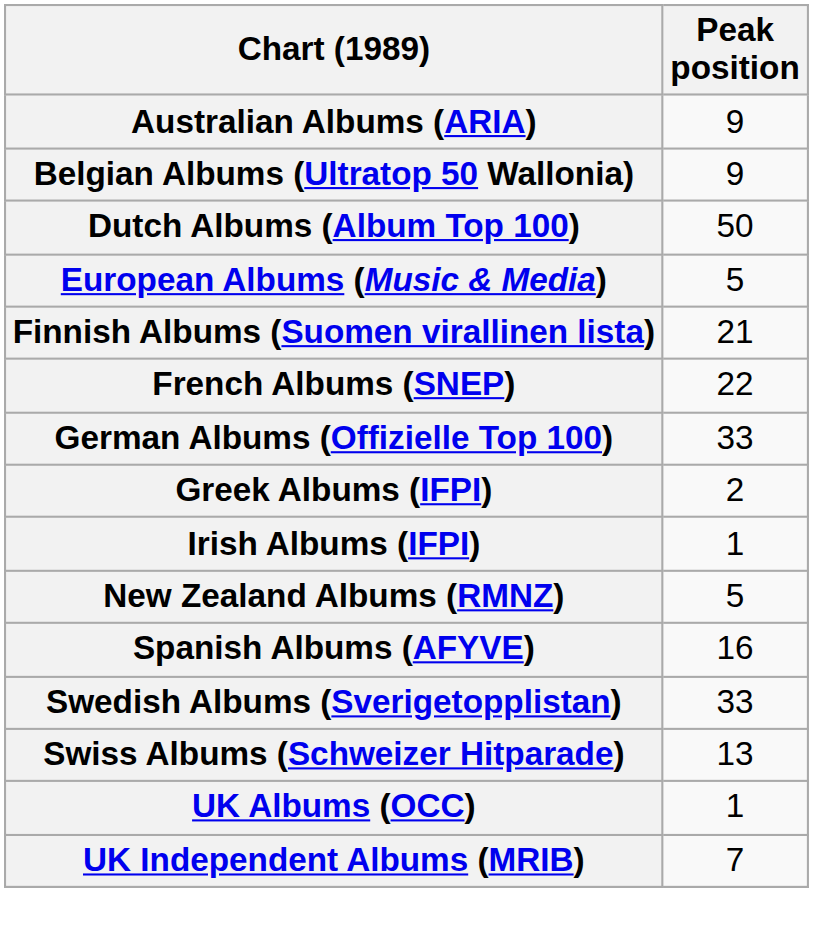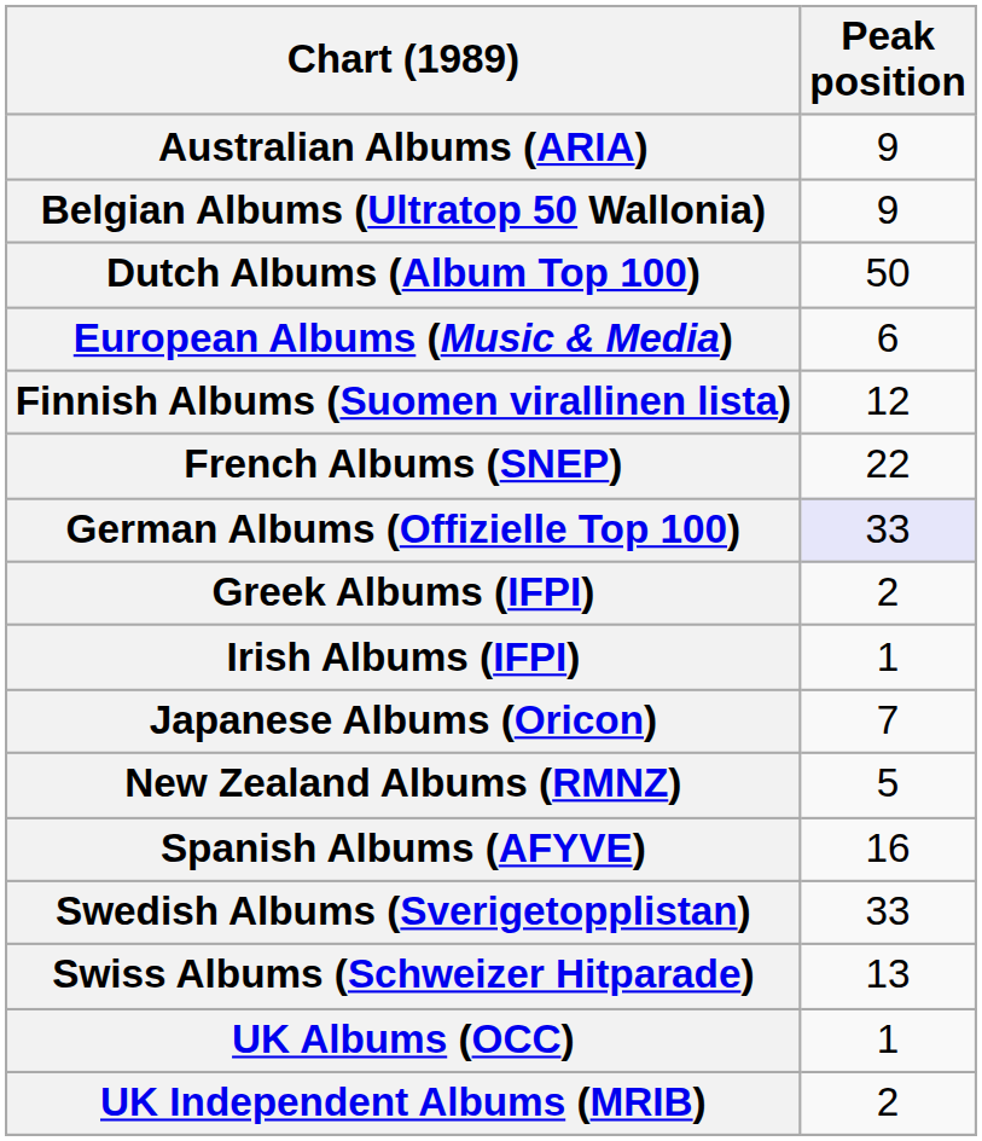 <table class="wikitable sortable plainrowheaders" style="text-align:center">
 <tr>
 <th scope="col">Chart (1989)</th>
 <th scope="col">Peak<br>position</th>
 </tr>
 <tr>
 <th scope="row">Australian Albums (<a href='#'>ARIA</a>)</th>
 <td>9</td>
 </tr>
 <tr>
 <th scope="row">Belgian Albums (<a href='#'>Ultratop 50</a> Wallonia)</th>
 <td>9</td>
 </tr>
 <tr>
 <th scope="row">Dutch Albums (<a href='#'>Album Top 100</a>)</th>
 <td>50</td>
 </tr>
 <tr>
 <th scope="row"><a href='#'>European Albums</a> (<em><a href='#'>Music & Media</a></em>)</th>
-<td>5</td>
+<td>6</td>
 </tr>
 <tr>
 <th scope="row">Finnish Albums (<a href='#'>Suomen virallinen lista</a>)</th>
-<td>21</td>
+<td>12</td>
 </tr>
 <tr>
 <th scope="row">French Albums (<a href='#'>SNEP</a>)</th>
 <td>22</td>
 </tr>
 <tr>
 <th scope="row">German Albums (<a href='#'>Offizielle Top 100</a>)</th>
-<td>33</td>
+<td style="background: lavender;">33</td>
 </tr>
 <tr>
 <th scope="row">Greek Albums (<a href='#'>IFPI</a>)</th>
 <td>2</td>
 </tr>
 <tr>
 <th scope="row">Irish Albums (<a href='#'>IFPI</a>)</th>
 <td>1</td>
+</tr>
+<tr>
+<th scope="row">Japanese Albums (<a href='#'>Oricon</a>)</th>
+<td>7</td>
 </tr>
 <tr>
 <th scope="row">New Zealand Albums (<a href='#'>RMNZ</a>)</th>
 <td>5</td>
 </tr>
 <tr>
 <th scope="row">Spanish Albums (<a href='#'>AFYVE</a>)</th>
 <td>16</td>
 </tr>
 <tr>
 <th scope="row">Swedish Albums (<a href='#'>Sverigetopplistan</a>)</th>
 <td>33</td>
 </tr>
 <tr>
 <th scope="row">Swiss Albums (<a href='#'>Schweizer Hitparade</a>)</th>
 <td>13</td>
 </tr>
 <tr>
 <th scope="row"><a href='#'>UK Albums</a> (<a href='#'>OCC</a>)</th>
 <td>1</td>
 </tr>
 <tr>
 <th scope="row"><a href='#'>UK Independent Albums</a> (<a href='#'>MRIB</a>)</th>
-<td>7</td>
+<td>2</td>
 </tr>
 <tr>
 </tr>
 </table>
